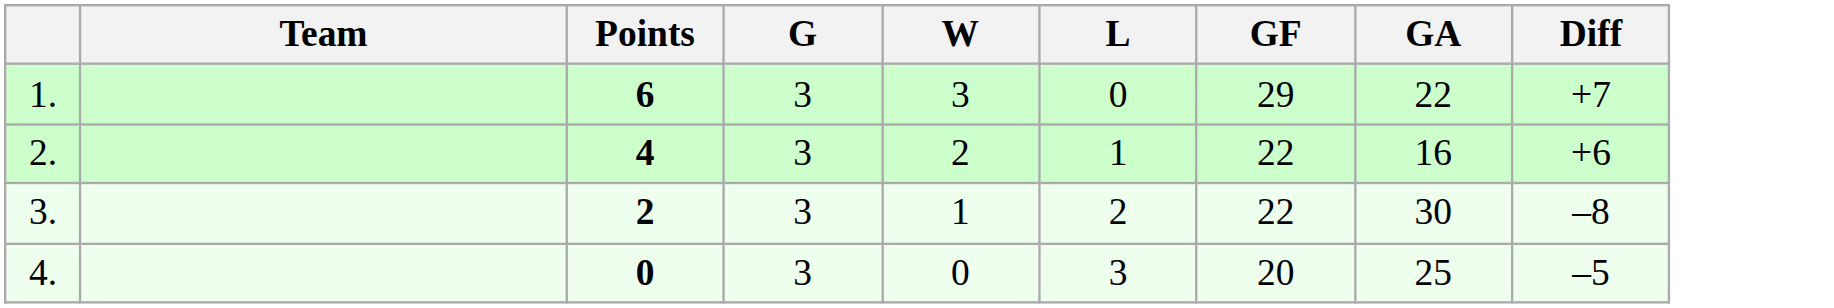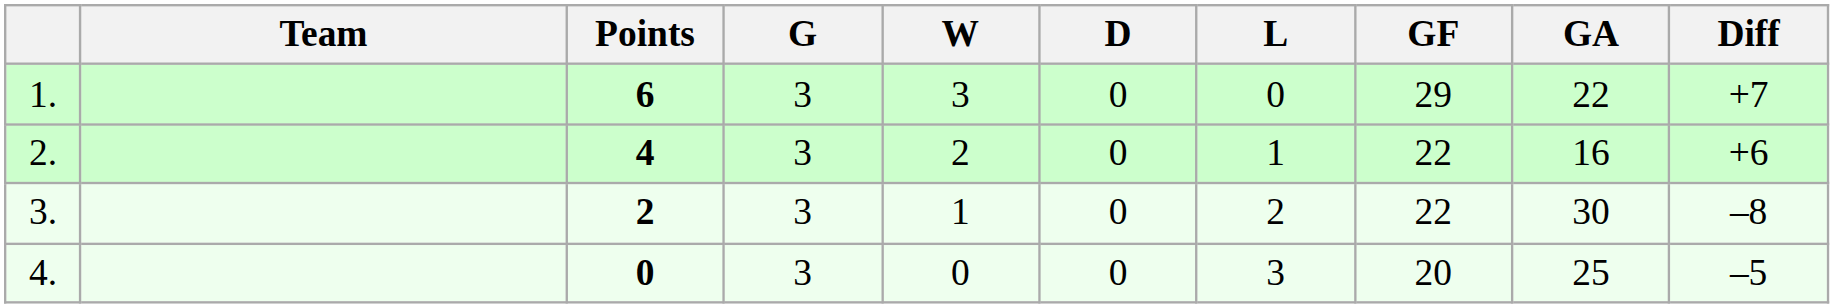 <table class=wikitable style="text-align:center">
 <tr bgcolor="#DCDCDC">
 <th width="25"></th>
 <th width="200">Team</th>
 <th width="60">Points</th>
 <th width="60">G</th>
 <th width="60">W</th>
+<th width="60">D</th>
 <th width="60">L</th>
 <th width="60">GF</th>
 <th width="60">GA</th>
 <th width="60">Diff</th>
 </tr>
 <tr bgcolor=ccffcc>
 <td>1.</td>
 <td align=left></td>
 <td><strong>6</strong></td>
 <td>3</td>
 <td>3</td>
 <td>0</td>
+<td>0</td>
 <td>29</td>
 <td>22</td>
 <td>+7</td>
 </tr>
 <tr bgcolor=ccffcc>
 <td>2.</td>
 <td align=left></td>
 <td><strong>4</strong></td>
 <td>3</td>
 <td>2</td>
+<td>0</td>
 <td>1</td>
 <td>22</td>
 <td>16</td>
 <td>+6</td>
 </tr>
 <tr bgcolor=eeffee>
 <td>3.</td>
 <td align=left></td>
 <td><strong>2</strong></td>
 <td>3</td>
 <td>1</td>
+<td>0</td>
 <td>2</td>
 <td>22</td>
 <td>30</td>
 <td>–8</td>
 </tr>
 <tr bgcolor=eeffee>
 <td>4.</td>
 <td align=left></td>
 <td><strong>0</strong></td>
 <td>3</td>
 <td>0</td>
+<td>0</td>
 <td>3</td>
 <td>20</td>
 <td>25</td>
 <td>–5</td>
 </tr>
 </table>
